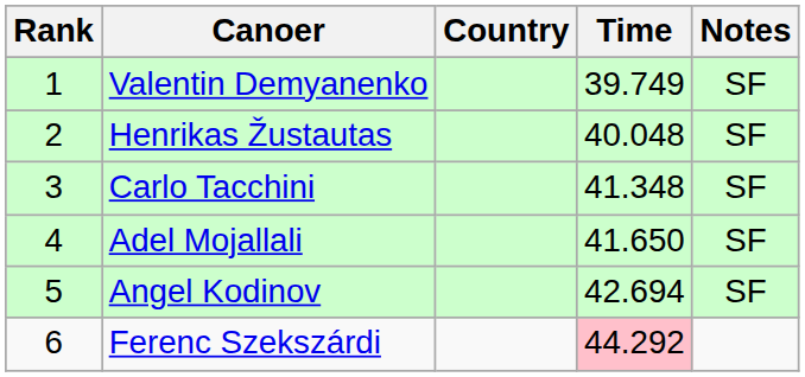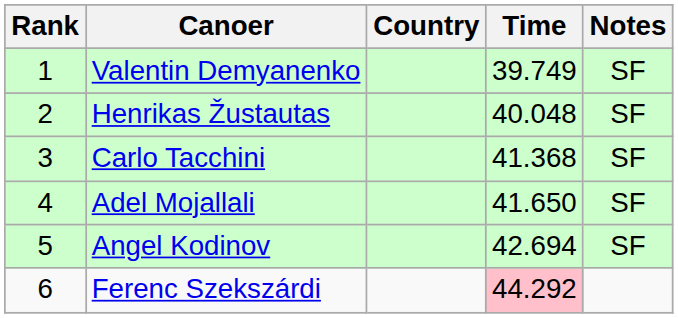 <table class="wikitable" style="text-align:center;">
 <tr>
 <th>Rank</th>
 <th>Canoer</th>
 <th>Country</th>
 <th>Time</th>
 <th>Notes</th>
 </tr>
 <tr bgcolor=ccffcc>
 <td>1</td>
 <td align="left"><a href='#'>Valentin Demyanenko</a></td>
 <td align=left></td>
 <td>39.749</td>
 <td>SF</td>
 </tr>
 <tr bgcolor=ccffcc>
 <td>2</td>
 <td align="left"><a href='#'>Henrikas Žustautas</a></td>
 <td align=left></td>
 <td>40.048</td>
 <td>SF</td>
 </tr>
 <tr bgcolor=ccffcc>
 <td>3</td>
 <td align="left"><a href='#'>Carlo Tacchini</a></td>
 <td align=left></td>
-<td>41.348</td>
+<td>41.368</td>
 <td>SF</td>
 </tr>
 <tr bgcolor=ccffcc>
 <td>4</td>
 <td align="left"><a href='#'>Adel Mojallali</a></td>
 <td align=left></td>
 <td>41.650</td>
 <td>SF</td>
 </tr>
 <tr bgcolor=ccffcc>
 <td>5</td>
 <td align="left"><a href='#'>Angel Kodinov</a></td>
 <td align=left></td>
 <td>42.694</td>
 <td>SF</td>
 </tr>
 <tr>
 <td>6</td>
 <td align="left"><a href='#'>Ferenc Szekszárdi</a></td>
 <td align=left></td>
 <td style="background: pink;">44.292</td>
 <td></td>
 </tr>
 </table>
